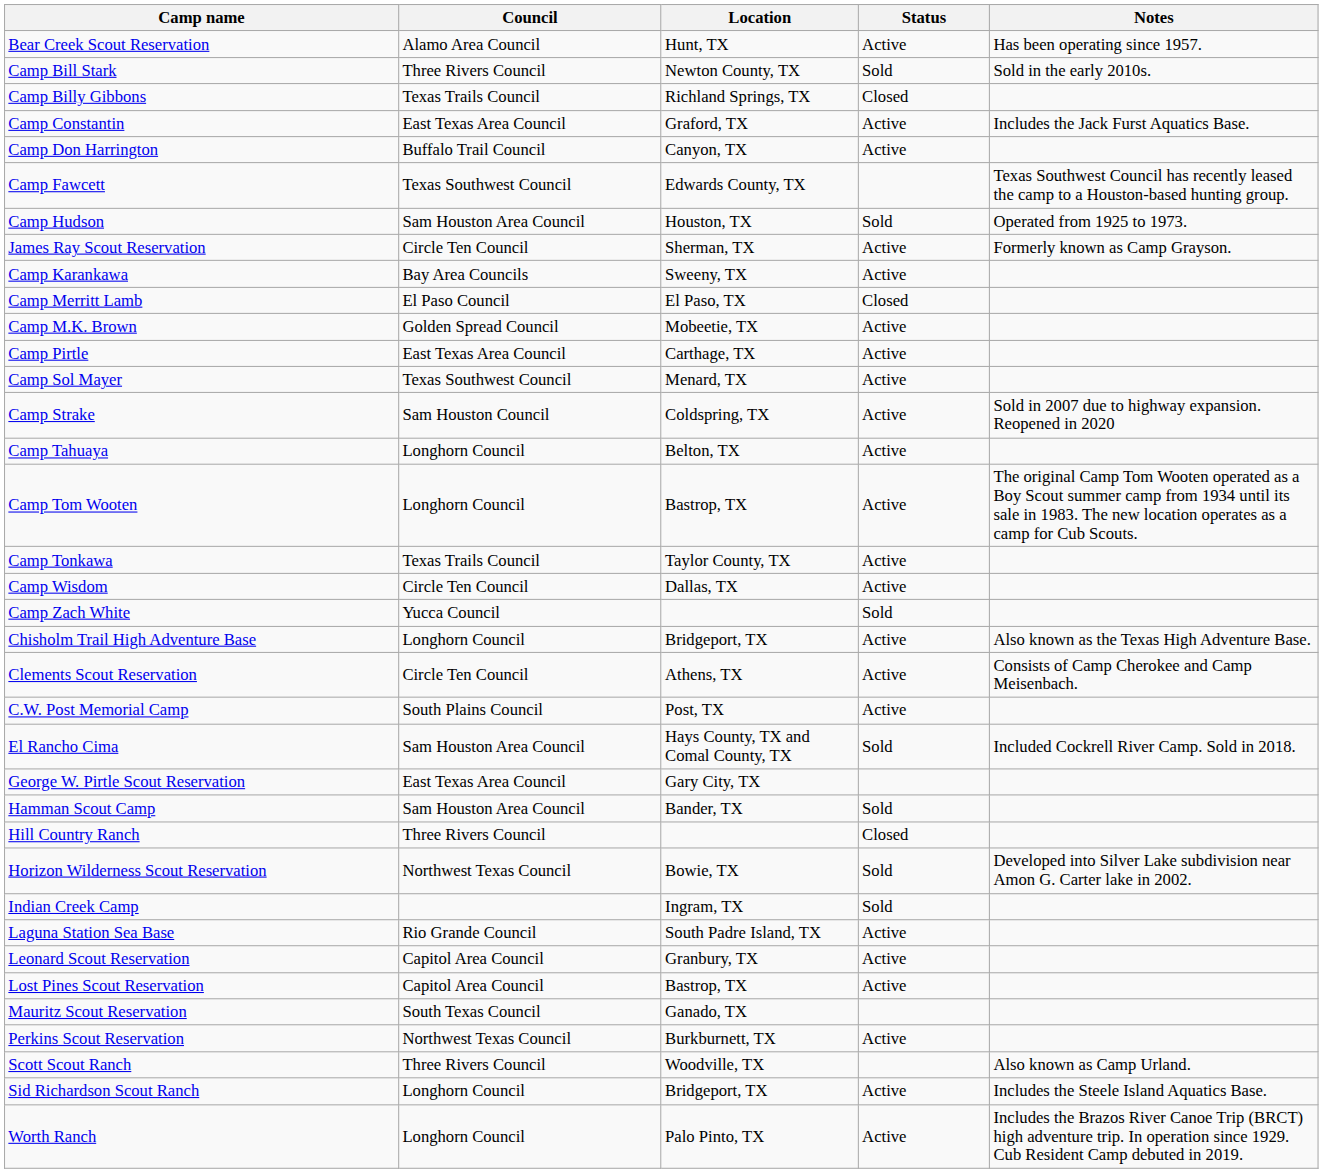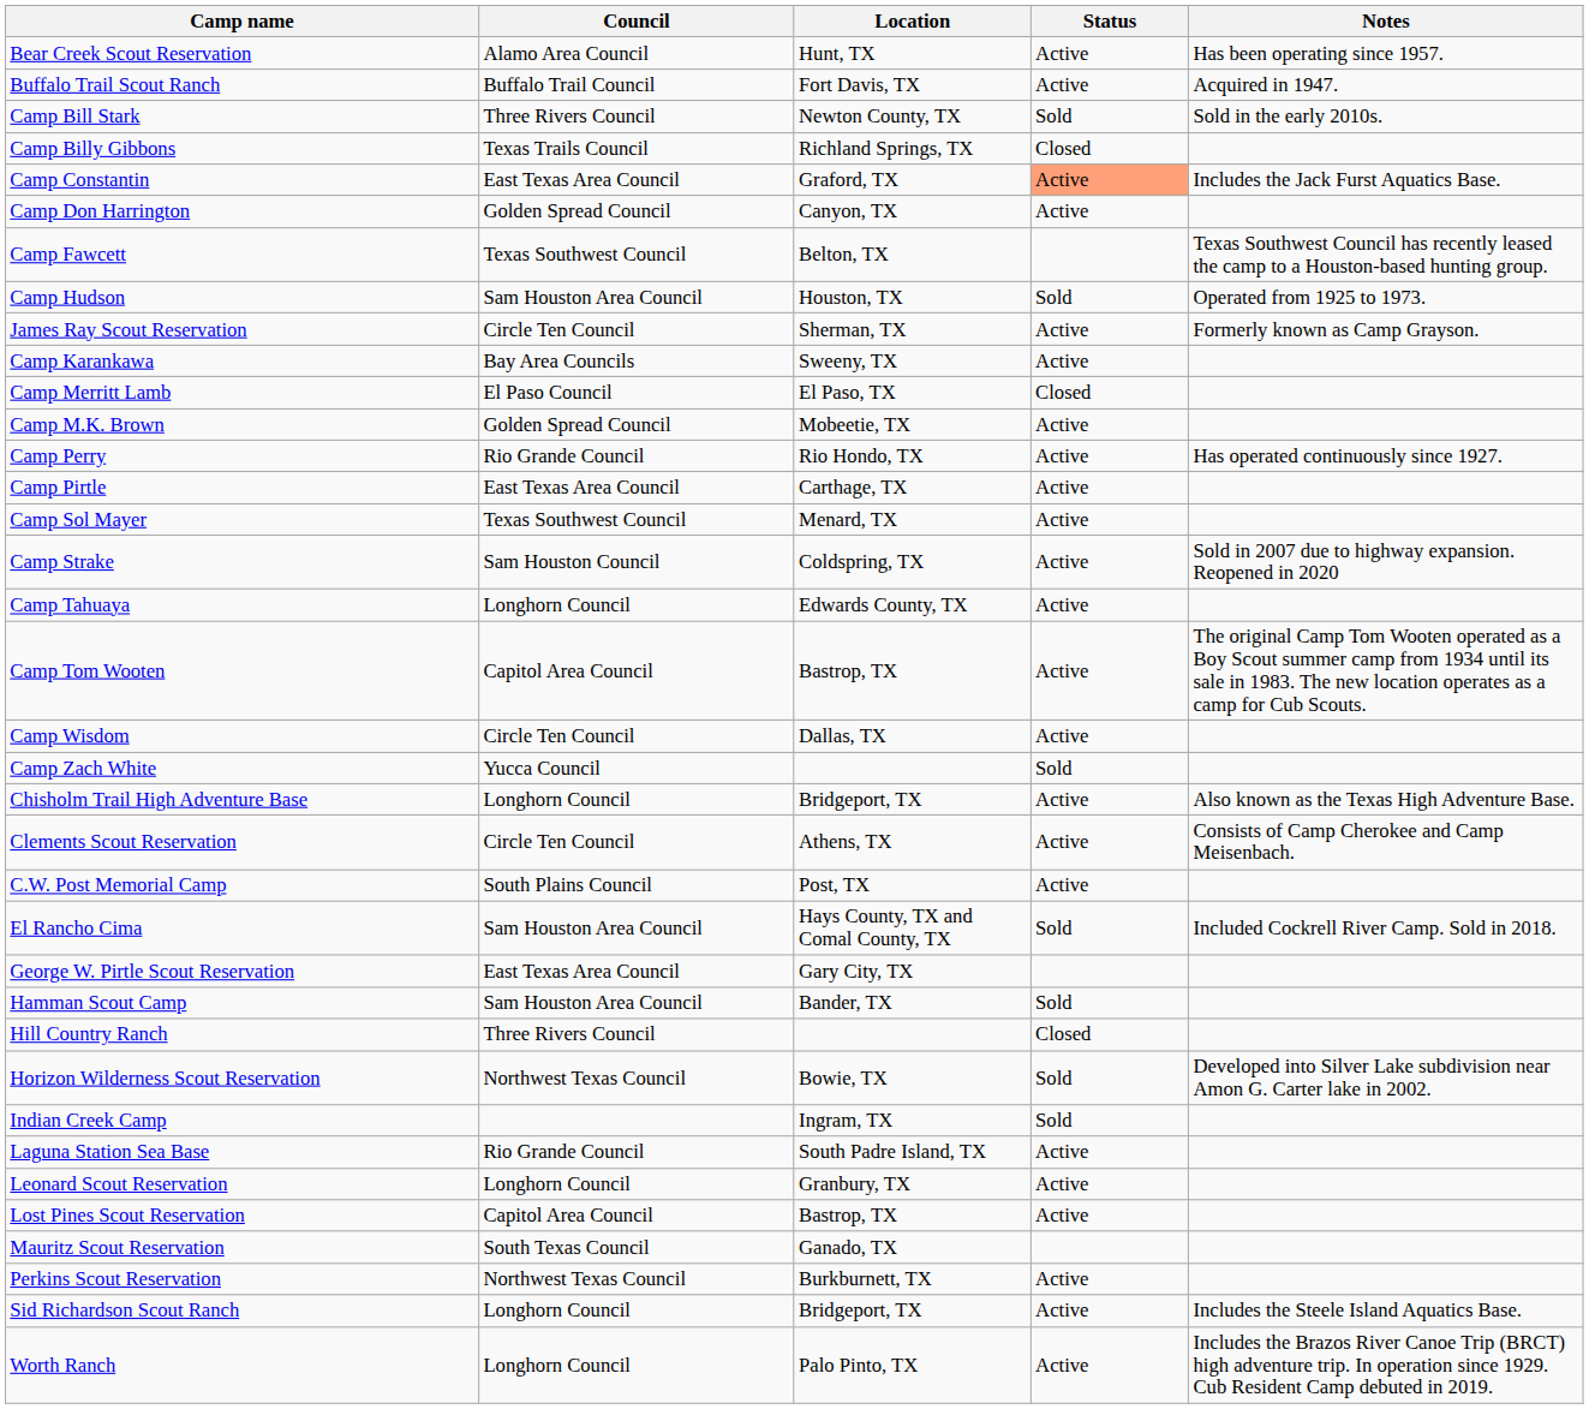 <table class="wikitable sortable" border="1" width="100%">
 <tr>
 <th scope="col" width="30%">Camp name</th>
 <th scope="col" width="20%">Council</th>
 <th scope="col" width="15%">Location</th>
 <th scope="col" width="10%">Status</th>
 <th scope="col" width="25%"  class="unsortable">Notes</th>
 </tr>
 <tr>
 <td><a href='#'>Bear Creek Scout Reservation</a></td>
 <td>Alamo Area Council</td>
 <td>Hunt, TX</td>
 <td>Active</td>
 <td>Has been operating since 1957.</td>
+</tr>
+<tr>
+<td><a href='#'>Buffalo Trail Scout Ranch</a></td>
+<td>Buffalo Trail Council</td>
+<td>Fort Davis, TX</td>
+<td>Active</td>
+<td>Acquired in 1947.</td>
 </tr>
 <tr>
 <td><a href='#'>Camp Bill Stark</a></td>
 <td>Three Rivers Council</td>
 <td>Newton County, TX</td>
 <td>Sold</td>
 <td>Sold in the early 2010s.</td>
 </tr>
 <tr>
 <td><a href='#'>Camp Billy Gibbons</a></td>
 <td>Texas Trails Council</td>
 <td>Richland Springs, TX</td>
 <td>Closed</td>
 <td></td>
 </tr>
 <tr>
 <td><a href='#'>Camp Constantin</a></td>
 <td>East Texas Area Council</td>
 <td>Graford, TX</td>
-<td>Active</td>
+<td style="background: lightsalmon;">Active</td>
 <td>Includes the Jack Furst Aquatics Base.</td>
 </tr>
 <tr>
 <td><a href='#'>Camp Don Harrington</a></td>
-<td>Buffalo Trail Council</td>
+<td>Golden Spread Council</td>
 <td>Canyon, TX</td>
 <td>Active</td>
 <td></td>
 </tr>
 <tr>
 <td><a href='#'>Camp Fawcett</a></td>
 <td>Texas Southwest Council</td>
-<td>Edwards County, TX</td>
+<td>Belton, TX</td>
 <td></td>
 <td>Texas Southwest Council has recently leased the camp to a Houston-based hunting group.</td>
 </tr>
 <tr>
 <td><a href='#'>Camp Hudson</a></td>
 <td>Sam Houston Area Council</td>
 <td>Houston, TX</td>
 <td>Sold</td>
 <td>Operated from 1925 to 1973.</td>
 </tr>
 <tr>
 <td><a href='#'>James Ray Scout Reservation</a></td>
 <td>Circle Ten Council</td>
 <td>Sherman, TX</td>
 <td>Active</td>
 <td>Formerly known as Camp Grayson.</td>
 </tr>
 <tr>
 <td><a href='#'>Camp Karankawa</a></td>
 <td>Bay Area Councils</td>
 <td>Sweeny, TX</td>
 <td>Active</td>
 <td></td>
 </tr>
 <tr>
 <td><a href='#'>Camp Merritt Lamb</a></td>
 <td>El Paso Council</td>
 <td>El Paso, TX</td>
 <td>Closed</td>
 <td></td>
 </tr>
 <tr>
 <td><a href='#'>Camp M.K. Brown</a></td>
 <td>Golden Spread Council</td>
 <td>Mobeetie, TX</td>
 <td>Active</td>
 <td></td>
 </tr>
 <tr>
+<td><a href='#'>Camp Perry</a></td>
+<td>Rio Grande Council</td>
+<td>Rio Hondo, TX</td>
+<td>Active</td>
+<td>Has operated continuously since 1927.</td>
+</tr>
+<tr>
 <td><a href='#'>Camp Pirtle</a></td>
 <td>East Texas Area Council</td>
 <td>Carthage, TX</td>
 <td>Active</td>
 <td></td>
 </tr>
 <tr>
 <td><a href='#'>Camp Sol Mayer</a></td>
 <td>Texas Southwest Council</td>
 <td>Menard, TX</td>
 <td>Active</td>
 <td></td>
 </tr>
 <tr>
 <td><a href='#'>Camp Strake</a></td>
 <td>Sam Houston Council</td>
 <td>Coldspring, TX</td>
 <td>Active</td>
 <td>Sold in 2007 due to highway expansion. Reopened in 2020</td>
 </tr>
 <tr>
 <td><a href='#'>Camp Tahuaya</a></td>
 <td>Longhorn Council</td>
-<td>Belton, TX</td>
+<td>Edwards County, TX</td>
 <td>Active</td>
 <td></td>
 </tr>
 <tr>
 <td><a href='#'>Camp Tom Wooten</a></td>
-<td>Longhorn Council</td>
+<td>Capitol Area Council</td>
 <td>Bastrop, TX</td>
 <td>Active</td>
 <td>The original Camp Tom Wooten operated as a Boy Scout summer camp from 1934 until its sale in 1983. The new location operates as a camp for Cub Scouts.</td>
-</tr>
-<tr>
-<td><a href='#'>Camp Tonkawa</a></td>
-<td>Texas Trails Council</td>
-<td>Taylor County, TX</td>
-<td>Active</td>
-<td></td>
 </tr>
 <tr>
 <td><a href='#'>Camp Wisdom</a></td>
 <td>Circle Ten Council</td>
 <td>Dallas, TX</td>
 <td>Active</td>
 <td></td>
 </tr>
 <tr>
 <td><a href='#'>Camp Zach White</a></td>
 <td>Yucca Council</td>
 <td></td>
 <td>Sold</td>
 <td></td>
 </tr>
 <tr>
 <td><a href='#'>Chisholm Trail High Adventure Base</a></td>
 <td>Longhorn Council</td>
 <td>Bridgeport, TX</td>
 <td>Active</td>
 <td>Also known as the Texas High Adventure Base.</td>
 </tr>
 <tr>
 <td><a href='#'>Clements Scout Reservation</a></td>
 <td>Circle Ten Council</td>
 <td>Athens, TX</td>
 <td>Active</td>
 <td>Consists of Camp Cherokee and Camp Meisenbach.</td>
 </tr>
 <tr>
 <td><a href='#'>C.W. Post Memorial Camp</a></td>
 <td>South Plains Council</td>
 <td>Post, TX</td>
 <td>Active</td>
 <td></td>
 </tr>
 <tr>
 <td><a href='#'>El Rancho Cima</a></td>
 <td>Sam Houston Area Council</td>
 <td>Hays County, TX and Comal County, TX</td>
 <td>Sold</td>
 <td>Included Cockrell River Camp. Sold in 2018.</td>
 </tr>
 <tr>
 <td><a href='#'>George W. Pirtle Scout Reservation</a></td>
 <td>East Texas Area Council</td>
 <td>Gary City, TX</td>
 <td></td>
 <td></td>
 </tr>
 <tr>
 <td><a href='#'>Hamman Scout Camp</a></td>
 <td>Sam Houston Area Council</td>
 <td>Bander, TX</td>
 <td>Sold</td>
 <td></td>
 </tr>
 <tr>
 <td><a href='#'>Hill Country Ranch</a></td>
 <td>Three Rivers Council</td>
 <td></td>
 <td>Closed</td>
 <td></td>
 </tr>
 <tr>
 <td><a href='#'>Horizon Wilderness Scout Reservation</a></td>
 <td>Northwest Texas Council</td>
 <td>Bowie, TX</td>
 <td>Sold</td>
 <td>Developed into Silver Lake subdivision near Amon G. Carter lake in 2002.</td>
 </tr>
 <tr>
 <td><a href='#'>Indian Creek Camp</a></td>
 <td></td>
 <td>Ingram, TX</td>
 <td>Sold</td>
 <td></td>
 </tr>
 <tr>
 <td><a href='#'>Laguna Station Sea Base</a></td>
 <td>Rio Grande Council</td>
 <td>South Padre Island, TX</td>
 <td>Active</td>
 <td></td>
 </tr>
 <tr>
 <td><a href='#'>Leonard Scout Reservation</a></td>
-<td>Capitol Area Council</td>
+<td>Longhorn Council</td>
 <td>Granbury, TX</td>
 <td>Active</td>
 <td></td>
 </tr>
 <tr>
 <td><a href='#'>Lost Pines Scout Reservation</a></td>
 <td>Capitol Area Council</td>
 <td>Bastrop, TX</td>
 <td>Active</td>
 <td></td>
 </tr>
 <tr>
 <td><a href='#'>Mauritz Scout Reservation</a></td>
 <td>South Texas Council</td>
 <td>Ganado, TX</td>
 <td></td>
 <td></td>
 </tr>
 <tr>
 <td><a href='#'>Perkins Scout Reservation</a></td>
 <td>Northwest Texas Council</td>
 <td>Burkburnett, TX</td>
 <td>Active</td>
 <td></td>
 </tr>
 <tr>
-<td><a href='#'>Scott Scout Ranch</a></td>
-<td>Three Rivers Council</td>
-<td>Woodville, TX</td>
-<td></td>
-<td>Also known as Camp Urland.</td>
-</tr>
-<tr>
 <td><a href='#'>Sid Richardson Scout Ranch</a></td>
 <td>Longhorn Council</td>
 <td>Bridgeport, TX</td>
 <td>Active</td>
 <td>Includes the Steele Island Aquatics Base.</td>
 </tr>
 <tr>
 <td><a href='#'>Worth Ranch</a></td>
 <td>Longhorn Council</td>
 <td>Palo Pinto, TX</td>
 <td>Active</td>
 <td>Includes the Brazos River Canoe Trip (BRCT) high adventure trip. In operation since 1929. Cub Resident Camp debuted in 2019.</td>
 </tr>
 </table>
